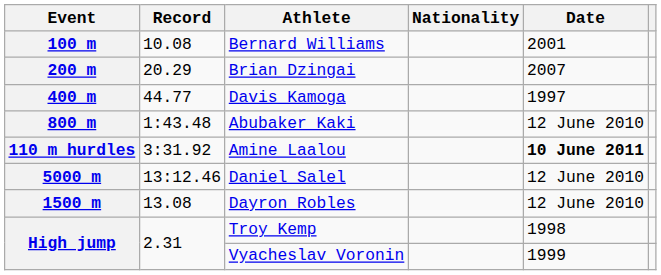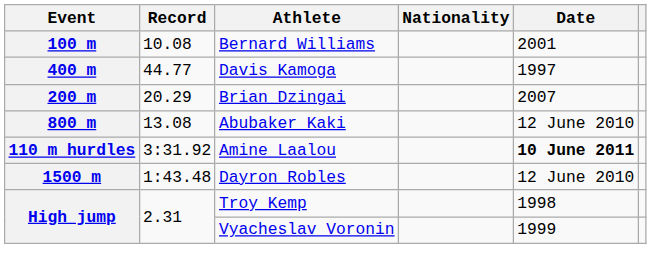 <table class="wikitable plainrowheaders sticky-header">
 <tr>
 <th scope="col">Event</th>
 <th scope="col">Record</th>
 <th scope="col">Athlete</th>
 <th scope="col">Nationality</th>
 <th scope="col">Date</th>
 <th scope="col"></th>
 </tr>
 <tr>
 <th scope="row"><a href='#'>100 m</a></th>
 <td>10.08</td>
 <td><a href='#'>Bernard Williams</a></td>
 <td></td>
 <td>2001</td>
 <td></td>
 </tr>
 <tr>
+<th scope="row"><a href='#'>400 m</a></th>
+<td>44.77</td>
+<td><a href='#'>Davis Kamoga</a></td>
+<td></td>
+<td>1997</td>
+<td></td>
+</tr>
+<tr>
 <th scope="row"><a href='#'>200 m</a></th>
 <td>20.29</td>
 <td><a href='#'>Brian Dzingai</a></td>
 <td></td>
 <td>2007</td>
 <td></td>
 </tr>
 <tr>
-<th scope="row"><a href='#'>400 m</a></th>
-<td>44.77</td>
-<td><a href='#'>Davis Kamoga</a></td>
-<td></td>
-<td>1997</td>
-<td></td>
-</tr>
-<tr>
 <th scope="row"><a href='#'>800 m</a></th>
-<td>1:43.48</td>
+<td>13.08</td>
 <td><a href='#'>Abubaker Kaki</a></td>
 <td></td>
 <td>12 June 2010</td>
 <td></td>
 </tr>
 <tr>
 <th scope="row"><a href='#'>110 m hurdles</a></th>
 <td>3:31.92</td>
 <td><a href='#'>Amine Laalou</a></td>
 <td></td>
 <td><strong>10 June 2011</strong></td>
 <td></td>
 </tr>
 <tr>
-<th scope="row"><a href='#'>5000 m</a></th>
-<td>13:12.46</td>
-<td><a href='#'>Daniel Salel</a></td>
-<td></td>
-<td>12 June 2010</td>
-<td></td>
-</tr>
-<tr>
 <th scope="row"><a href='#'>1500 m</a></th>
-<td>13.08</td>
+<td>1:43.48</td>
 <td><a href='#'>Dayron Robles</a></td>
 <td></td>
 <td>12 June 2010</td>
 <td></td>
 </tr>
 <tr>
 <th scope="rowgroup" rowspan="2"><a href='#'>High jump</a></th>
 <td rowspan="2">2.31</td>
 <td><a href='#'>Troy Kemp</a></td>
 <td></td>
 <td>1998</td>
 <td></td>
 </tr>
 <tr>
 <td><a href='#'>Vyacheslav Voronin</a></td>
 <td></td>
 <td>1999</td>
 <td></td>
 </tr>
 </table>
